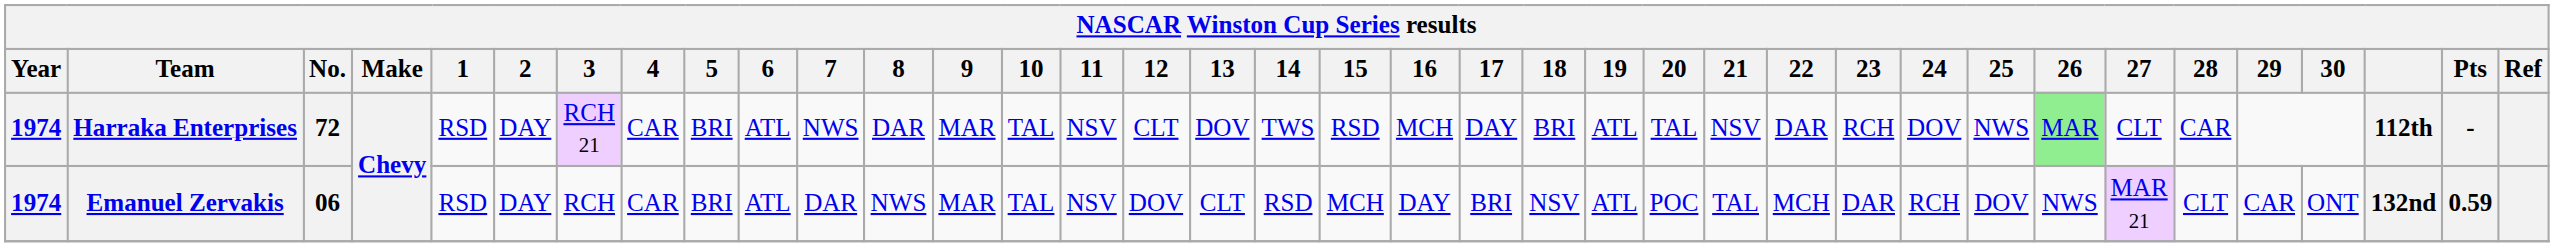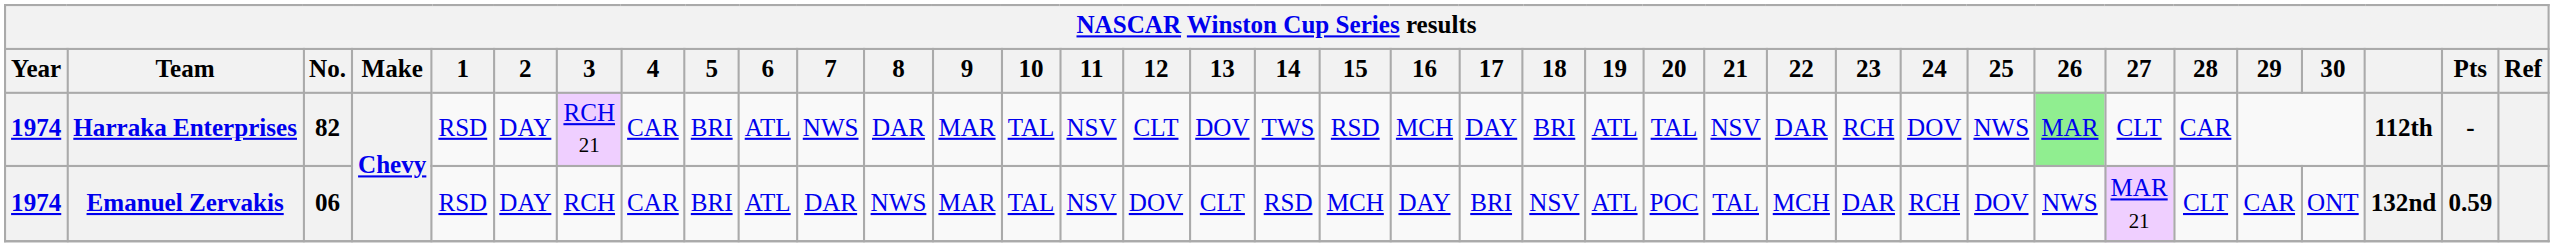 <table class="wikitable" style="text-align:center; font-size:75%">
 <tr>
 <th colspan=47><a href='#'>NASCAR</a> <a href='#'>Winston Cup Series</a> results</th>
 </tr>
 <tr>
 <th>Year</th>
 <th>Team</th>
 <th>No.</th>
 <th>Make</th>
 <th>1</th>
 <th>2</th>
 <th>3</th>
 <th>4</th>
 <th>5</th>
 <th>6</th>
 <th>7</th>
 <th>8</th>
 <th>9</th>
 <th>10</th>
 <th>11</th>
 <th>12</th>
 <th>13</th>
 <th>14</th>
 <th>15</th>
 <th>16</th>
 <th>17</th>
 <th>18</th>
 <th>19</th>
 <th>20</th>
 <th>21</th>
 <th>22</th>
 <th>23</th>
 <th>24</th>
 <th>25</th>
 <th>26</th>
 <th>27</th>
 <th>28</th>
 <th>29</th>
 <th>30</th>
 <th></th>
 <th>Pts</th>
 <th>Ref</th>
 </tr>
 <tr>
 <th><a href='#'>1974</a></th>
 <th><a href='#'>Harraka Enterprises</a></th>
-<th>72</th>
+<th>82</th>
 <th rowspan=2><a href='#'>Chevy</a></th>
 <td><a href='#'>RSD</a></td>
 <td><a href='#'>DAY</a></td>
 <td style="background:#EFCFFF;"><a href='#'>RCH</a><br><small>21</small></td>
 <td><a href='#'>CAR</a></td>
 <td><a href='#'>BRI</a></td>
 <td><a href='#'>ATL</a></td>
 <td><a href='#'>NWS</a></td>
 <td><a href='#'>DAR</a></td>
 <td><a href='#'>MAR</a></td>
 <td><a href='#'>TAL</a></td>
 <td><a href='#'>NSV</a></td>
 <td><a href='#'>CLT</a></td>
 <td><a href='#'>DOV</a></td>
 <td><a href='#'>TWS</a></td>
 <td><a href='#'>RSD</a></td>
 <td><a href='#'>MCH</a></td>
 <td><a href='#'>DAY</a></td>
 <td><a href='#'>BRI</a></td>
 <td><a href='#'>ATL</a></td>
 <td><a href='#'>TAL</a></td>
 <td><a href='#'>NSV</a></td>
 <td><a href='#'>DAR</a></td>
 <td><a href='#'>RCH</a></td>
 <td><a href='#'>DOV</a></td>
 <td><a href='#'>NWS</a></td>
 <td style="background: lightgreen;"><a href='#'>MAR</a></td>
 <td><a href='#'>CLT</a></td>
 <td><a href='#'>CAR</a></td>
 <td colspan=2></td>
 <th>112th</th>
 <th>-</th>
 <th></th>
 </tr>
 <tr>
 <th><a href='#'>1974</a></th>
 <th><a href='#'>Emanuel Zervakis</a></th>
 <th>06</th>
 <td><a href='#'>RSD</a></td>
 <td><a href='#'>DAY</a></td>
 <td><a href='#'>RCH</a></td>
 <td><a href='#'>CAR</a></td>
 <td><a href='#'>BRI</a></td>
 <td><a href='#'>ATL</a></td>
 <td><a href='#'>DAR</a></td>
 <td><a href='#'>NWS</a></td>
 <td><a href='#'>MAR</a></td>
 <td><a href='#'>TAL</a></td>
 <td><a href='#'>NSV</a></td>
 <td><a href='#'>DOV</a></td>
 <td><a href='#'>CLT</a></td>
 <td><a href='#'>RSD</a></td>
 <td><a href='#'>MCH</a></td>
 <td><a href='#'>DAY</a></td>
 <td><a href='#'>BRI</a></td>
 <td><a href='#'>NSV</a></td>
 <td><a href='#'>ATL</a></td>
 <td><a href='#'>POC</a></td>
 <td><a href='#'>TAL</a></td>
 <td><a href='#'>MCH</a></td>
 <td><a href='#'>DAR</a></td>
 <td><a href='#'>RCH</a></td>
 <td><a href='#'>DOV</a></td>
 <td><a href='#'>NWS</a></td>
 <td style="background:#EFCFFF;"><a href='#'>MAR</a><br><small>21</small></td>
 <td><a href='#'>CLT</a></td>
 <td><a href='#'>CAR</a></td>
 <td><a href='#'>ONT</a></td>
 <th>132nd</th>
 <th>0.59</th>
 <th></th>
 </tr>
 <tr>
 </tr>
 </table>
